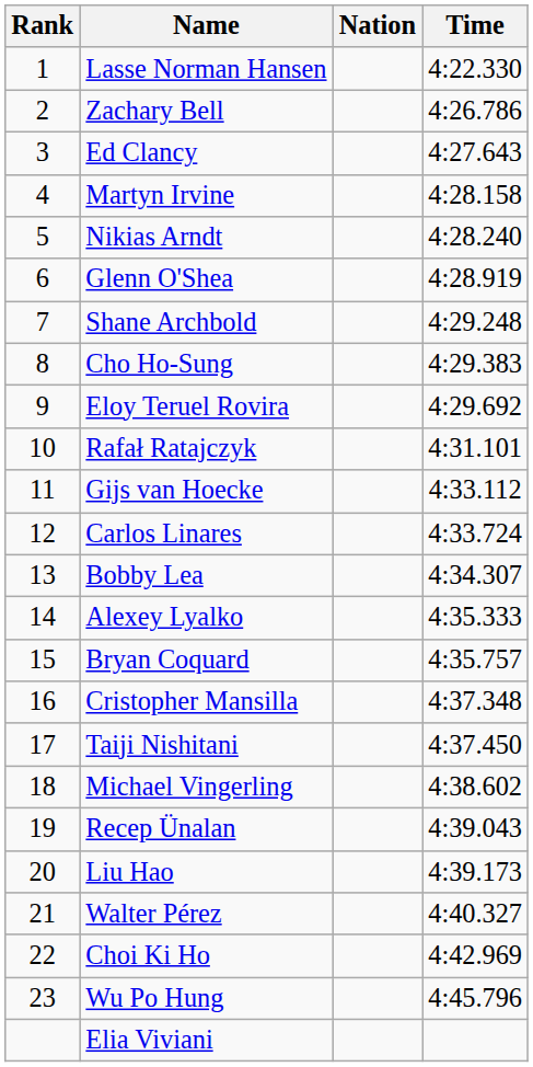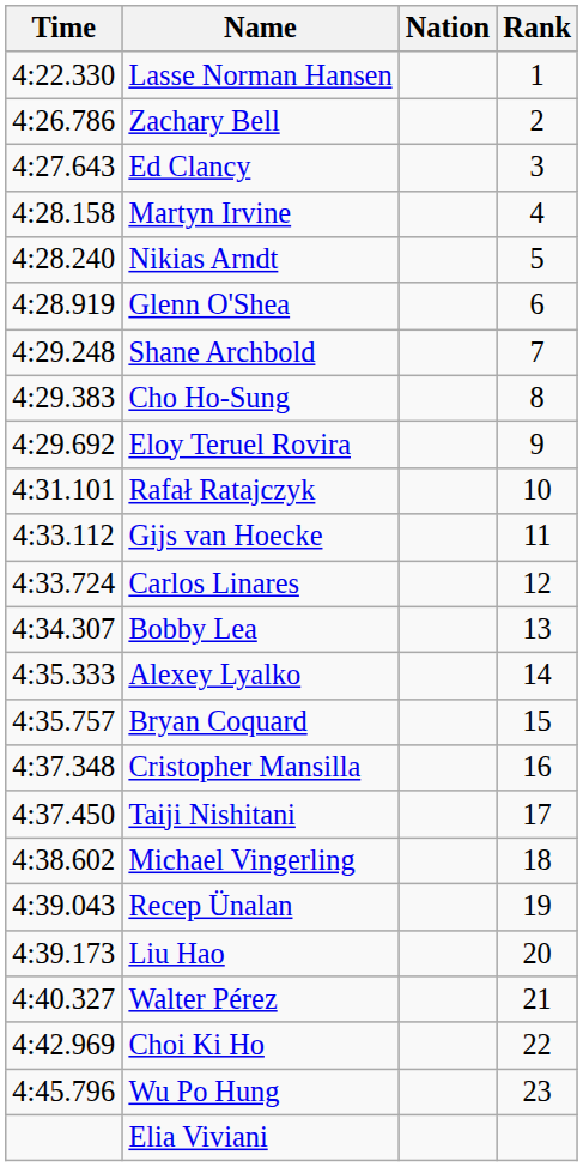 <table class="wikitable sortable" style="text-align:center">
 <tr>
-<th>Rank</th>
+<th>Time</th>
 <th>Name</th>
 <th>Nation</th>
-<th>Time</th>
+<th>Rank</th>
 </tr>
 <tr>
-<td>1</td>
+<td>4:22.330</td>
 <td align=left><a href='#'>Lasse Norman Hansen</a></td>
 <td align=left></td>
-<td>4:22.330</td>
+<td>1</td>
 </tr>
 <tr>
-<td>2</td>
+<td>4:26.786</td>
 <td align=left><a href='#'>Zachary Bell</a></td>
 <td align=left></td>
-<td>4:26.786</td>
+<td>2</td>
 </tr>
 <tr>
-<td>3</td>
+<td>4:27.643</td>
 <td align=left><a href='#'>Ed Clancy</a></td>
 <td align=left></td>
-<td>4:27.643</td>
+<td>3</td>
 </tr>
 <tr>
-<td>4</td>
+<td>4:28.158</td>
 <td align=left><a href='#'>Martyn Irvine</a></td>
 <td align=left></td>
-<td>4:28.158</td>
+<td>4</td>
 </tr>
 <tr>
-<td>5</td>
+<td>4:28.240</td>
 <td align=left><a href='#'>Nikias Arndt</a></td>
 <td align=left></td>
-<td>4:28.240</td>
+<td>5</td>
 </tr>
 <tr>
-<td>6</td>
+<td>4:28.919</td>
 <td align=left><a href='#'>Glenn O'Shea</a></td>
 <td align=left></td>
-<td>4:28.919</td>
+<td>6</td>
 </tr>
 <tr>
-<td>7</td>
+<td>4:29.248</td>
 <td align=left><a href='#'>Shane Archbold</a></td>
 <td align=left></td>
-<td>4:29.248</td>
+<td>7</td>
 </tr>
 <tr>
-<td>8</td>
+<td>4:29.383</td>
 <td align=left><a href='#'>Cho Ho-Sung</a></td>
 <td align=left></td>
-<td>4:29.383</td>
+<td>8</td>
 </tr>
 <tr>
-<td>9</td>
+<td>4:29.692</td>
 <td align=left><a href='#'>Eloy Teruel Rovira</a></td>
 <td align=left></td>
-<td>4:29.692</td>
+<td>9</td>
 </tr>
 <tr>
-<td>10</td>
+<td>4:31.101</td>
 <td align=left><a href='#'>Rafał Ratajczyk</a></td>
 <td align=left></td>
-<td>4:31.101</td>
+<td>10</td>
 </tr>
 <tr>
-<td>11</td>
+<td>4:33.112</td>
 <td align=left><a href='#'>Gijs van Hoecke</a></td>
 <td align=left></td>
-<td>4:33.112</td>
+<td>11</td>
 </tr>
 <tr>
-<td>12</td>
+<td>4:33.724</td>
 <td align=left><a href='#'>Carlos Linares</a></td>
 <td align=left></td>
-<td>4:33.724</td>
+<td>12</td>
 </tr>
 <tr>
-<td>13</td>
+<td>4:34.307</td>
 <td align=left><a href='#'>Bobby Lea</a></td>
 <td align=left></td>
-<td>4:34.307</td>
+<td>13</td>
 </tr>
 <tr>
-<td>14</td>
+<td>4:35.333</td>
 <td align=left><a href='#'>Alexey Lyalko</a></td>
 <td align=left></td>
-<td>4:35.333</td>
+<td>14</td>
 </tr>
 <tr>
-<td>15</td>
+<td>4:35.757</td>
 <td align=left><a href='#'>Bryan Coquard</a></td>
 <td align=left></td>
-<td>4:35.757</td>
+<td>15</td>
 </tr>
 <tr>
-<td>16</td>
+<td>4:37.348</td>
 <td align=left><a href='#'>Cristopher Mansilla</a></td>
 <td align=left></td>
-<td>4:37.348</td>
+<td>16</td>
 </tr>
 <tr>
-<td>17</td>
+<td>4:37.450</td>
 <td align=left><a href='#'>Taiji Nishitani</a></td>
 <td align=left></td>
-<td>4:37.450</td>
+<td>17</td>
 </tr>
 <tr>
-<td>18</td>
+<td>4:38.602</td>
 <td align=left><a href='#'>Michael Vingerling</a></td>
 <td align=left></td>
-<td>4:38.602</td>
+<td>18</td>
 </tr>
 <tr>
-<td>19</td>
+<td>4:39.043</td>
 <td align=left><a href='#'>Recep Ünalan</a></td>
 <td align=left></td>
-<td>4:39.043</td>
+<td>19</td>
 </tr>
 <tr>
-<td>20</td>
+<td>4:39.173</td>
 <td align=left><a href='#'>Liu Hao</a></td>
 <td align=left></td>
-<td>4:39.173</td>
+<td>20</td>
 </tr>
 <tr>
-<td>21</td>
+<td>4:40.327</td>
 <td align=left><a href='#'>Walter Pérez</a></td>
 <td align=left></td>
-<td>4:40.327</td>
+<td>21</td>
 </tr>
 <tr>
-<td>22</td>
+<td>4:42.969</td>
 <td align=left><a href='#'>Choi Ki Ho</a></td>
 <td align=left></td>
-<td>4:42.969</td>
+<td>22</td>
 </tr>
 <tr>
-<td>23</td>
+<td>4:45.796</td>
 <td align=left><a href='#'>Wu Po Hung</a></td>
 <td align=left></td>
-<td>4:45.796</td>
+<td>23</td>
 </tr>
 <tr>
 <td></td>
 <td align=left><a href='#'>Elia Viviani</a></td>
 <td align=left></td>
 <td></td>
 </tr>
 </table>
